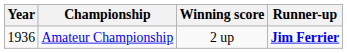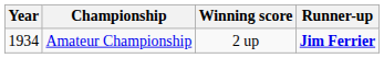 <table class="wikitable">
 <tr>
 <th>Year</th>
 <th>Championship</th>
 <th>Winning score</th>
 <th>Runner-up</th>
 </tr>
 <tr>
-<td>1936</td>
+<td>1934</td>
 <td><a href='#'>Amateur Championship</a></td>
 <td align=center>2 up</td>
 <td><strong> <a href='#'>Jim Ferrier</a></strong></td>
 </tr>
 </table>
